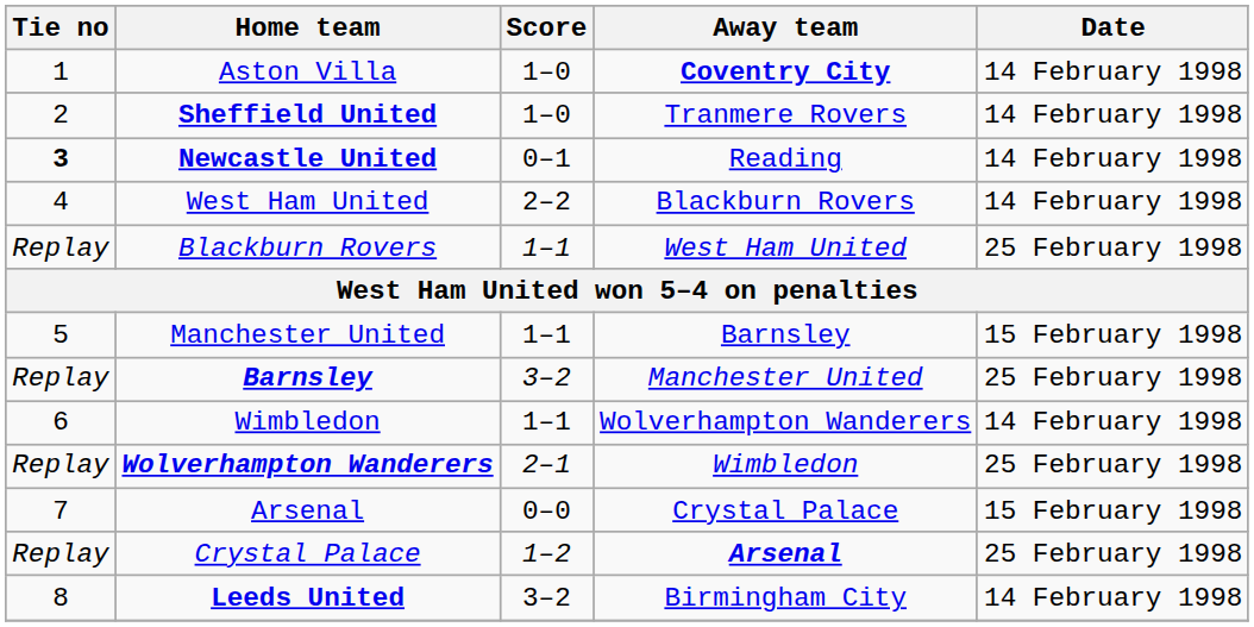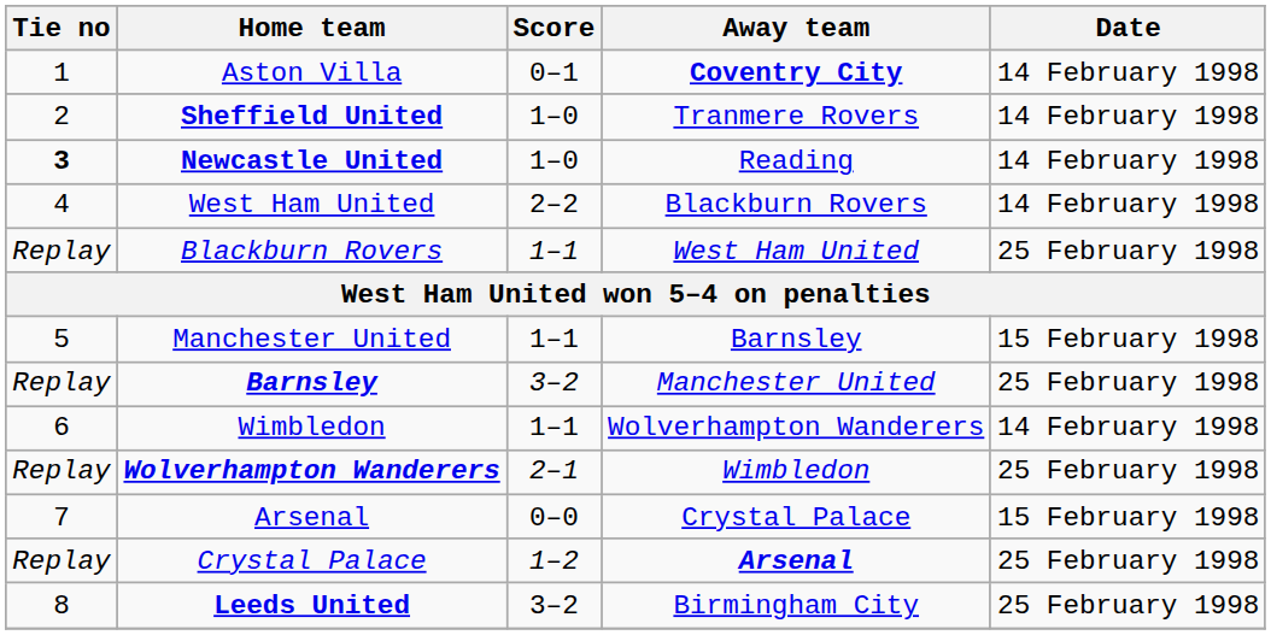 <table class="wikitable" style="text-align: center">
 <tr>
 <th>Tie no</th>
 <th>Home team</th>
 <th>Score</th>
 <th>Away team</th>
 <th>Date</th>
 </tr>
 <tr>
 <td>1</td>
 <td><a href='#'>Aston Villa</a></td>
-<td>1–0</td>
+<td>0–1</td>
 <td><strong><a href='#'>Coventry City</a></strong></td>
 <td>14 February 1998</td>
 </tr>
 <tr>
 <td>2</td>
 <td><strong><a href='#'>Sheffield United</a></strong></td>
 <td>1–0</td>
 <td><a href='#'>Tranmere Rovers</a></td>
 <td>14 February 1998</td>
 </tr>
 <tr>
 <td><strong>3</strong></td>
 <td><strong><a href='#'>Newcastle United</a></strong></td>
-<td>0–1</td>
+<td>1–0</td>
 <td><a href='#'>Reading</a></td>
 <td>14 February 1998</td>
 </tr>
 <tr>
 <td>4</td>
 <td><a href='#'>West Ham United</a></td>
 <td>2–2</td>
 <td><a href='#'>Blackburn Rovers</a></td>
 <td>14 February 1998</td>
 </tr>
 <tr>
 <td><em>Replay</em></td>
 <td><em><a href='#'>Blackburn Rovers</a></em></td>
 <td><em>1–1</em></td>
 <td><em><a href='#'>West Ham United</a></em></td>
 <td>25 February 1998</td>
 </tr>
 <tr>
 <th colspan=5>West Ham United won 5–4 on penalties</th>
 </tr>
 <tr>
 <td>5</td>
 <td><a href='#'>Manchester United</a></td>
 <td>1–1</td>
 <td><a href='#'>Barnsley</a></td>
 <td>15 February 1998</td>
 </tr>
 <tr>
 <td><em>Replay</em></td>
 <td><strong><em><a href='#'>Barnsley</a></em></strong></td>
 <td><em>3–2</em></td>
 <td><em><a href='#'>Manchester United</a></em></td>
 <td>25 February 1998</td>
 </tr>
 <tr>
 <td>6</td>
 <td><a href='#'>Wimbledon</a></td>
 <td>1–1</td>
 <td><a href='#'>Wolverhampton Wanderers</a></td>
 <td>14 February 1998</td>
 </tr>
 <tr>
 <td><em>Replay</em></td>
 <td><strong><em><a href='#'>Wolverhampton Wanderers</a></em></strong></td>
 <td><em>2–1</em></td>
 <td><em><a href='#'>Wimbledon</a></em></td>
 <td>25 February 1998</td>
 </tr>
 <tr>
 <td>7</td>
 <td><a href='#'>Arsenal</a></td>
 <td>0–0</td>
 <td><a href='#'>Crystal Palace</a></td>
 <td>15 February 1998</td>
 </tr>
 <tr>
 <td><em>Replay</em></td>
 <td><em><a href='#'>Crystal Palace</a></em></td>
 <td><em>1–2</em></td>
 <td><strong><em><a href='#'>Arsenal</a></em></strong></td>
 <td>25 February 1998</td>
 </tr>
 <tr>
 <td>8</td>
 <td><strong><a href='#'>Leeds United</a></strong></td>
 <td>3–2</td>
 <td><a href='#'>Birmingham City</a></td>
-<td>14 February 1998</td>
+<td>25 February 1998</td>
 </tr>
 <tr>
 </tr>
 </table>
